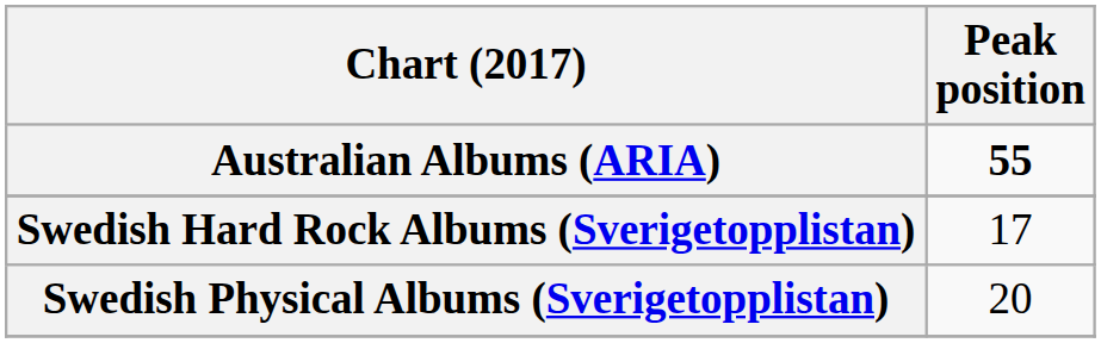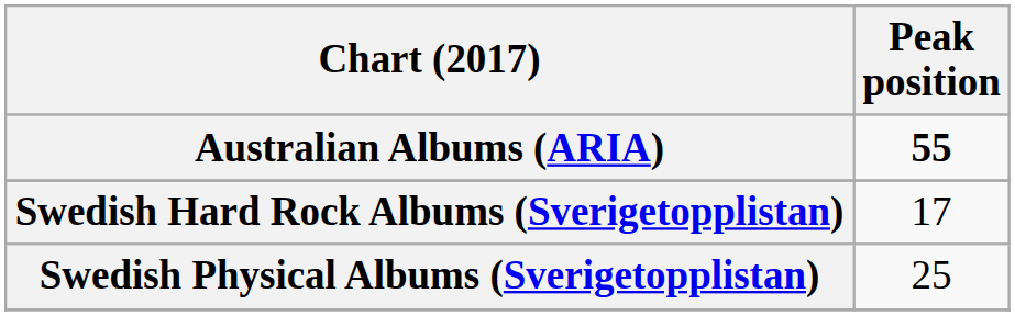 <table class="wikitable sortable plainrowheaders" style="text-align:center">
 <tr>
 <th scope="col">Chart (2017)</th>
 <th scope="col">Peak<br>position</th>
 </tr>
 <tr>
 <th scope="row">Australian Albums (<a href='#'>ARIA</a>)</th>
 <td><strong>55</strong></td>
 </tr>
 <tr>
 </tr>
 <tr>
 </tr>
 <tr>
 </tr>
 <tr>
 </tr>
 <tr>
 </tr>
 <tr>
 </tr>
 <tr>
 </tr>
 <tr>
 </tr>
 <tr>
 <th scope="row">Swedish Hard Rock Albums (<a href='#'>Sverigetopplistan</a>)</th>
 <td>17</td>
 </tr>
 <tr>
 <th scope="row">Swedish Physical Albums (<a href='#'>Sverigetopplistan</a>)</th>
-<td>20</td>
+<td>25</td>
 </tr>
 <tr>
 </tr>
 <tr>
 </tr>
 <tr>
 </tr>
 <tr>
 </tr>
 <tr>
 </tr>
 <tr>
 </tr>
 </table>
